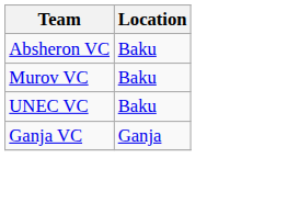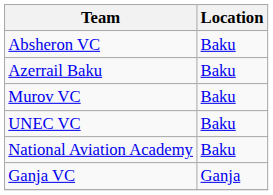 <table class="wikitable sortable" style="text-align: left;">
 <tr>
 <th>Team</th>
 <th>Location</th>
 </tr>
 <tr>
 <td> <a href='#'>Absheron VC</a></td>
+<td><a href='#'>Baku</a></td>
+</tr>
+<tr>
+<td> <a href='#'>Azerrail Baku</a></td>
 <td><a href='#'>Baku</a></td>
 </tr>
 <tr>
 <td> <a href='#'>Murov VC</a></td>
 <td><a href='#'>Baku</a></td>
 </tr>
 <tr>
 <td> <a href='#'>UNEC VC</a></td>
 <td><a href='#'>Baku</a></td>
 </tr>
 <tr>
+<td> <a href='#'>National Aviation Academy</a></td>
+<td><a href='#'>Baku</a></td>
+</tr>
+<tr>
 <td> <a href='#'>Ganja VC</a></td>
 <td><a href='#'>Ganja</a></td>
 </tr>
 <tr>
 </tr>
 </table>
